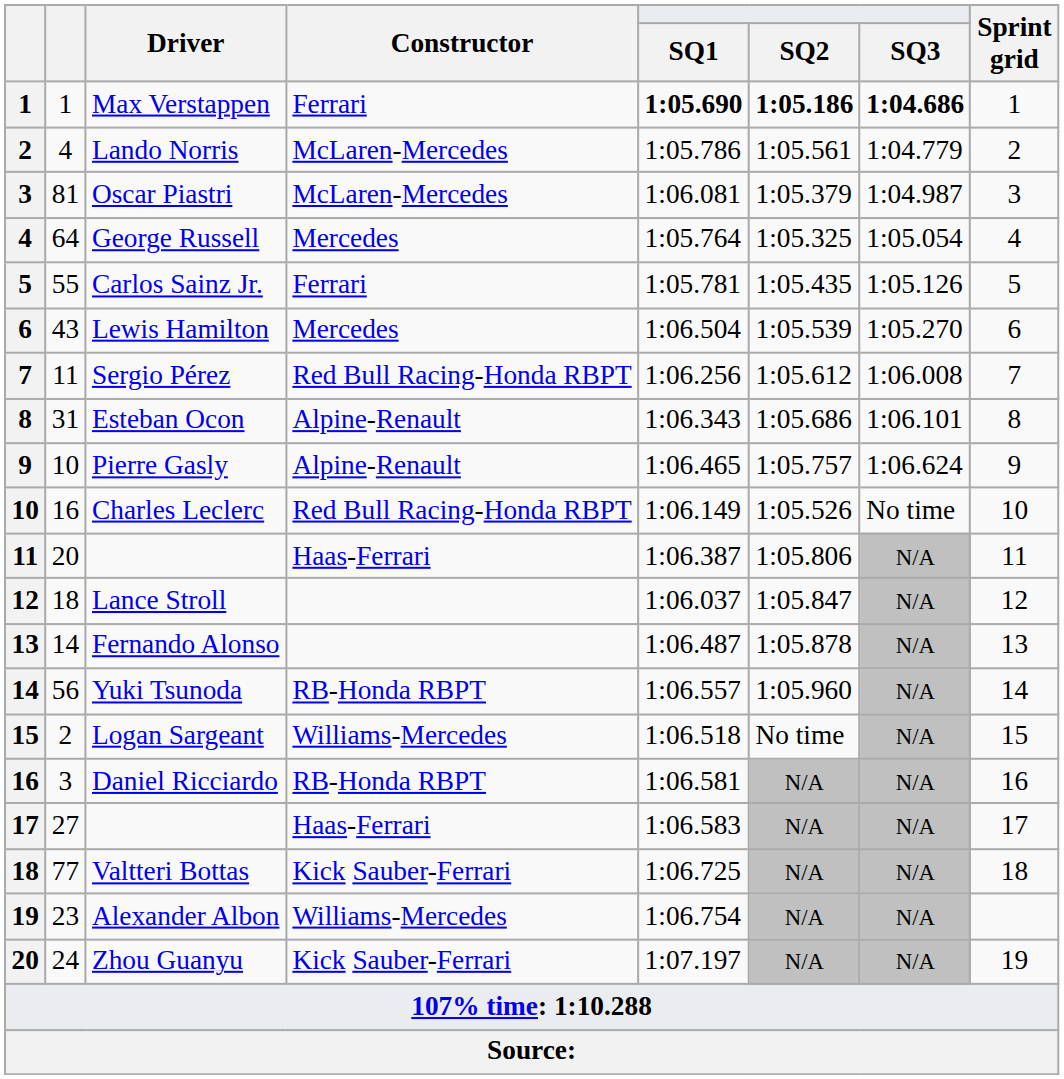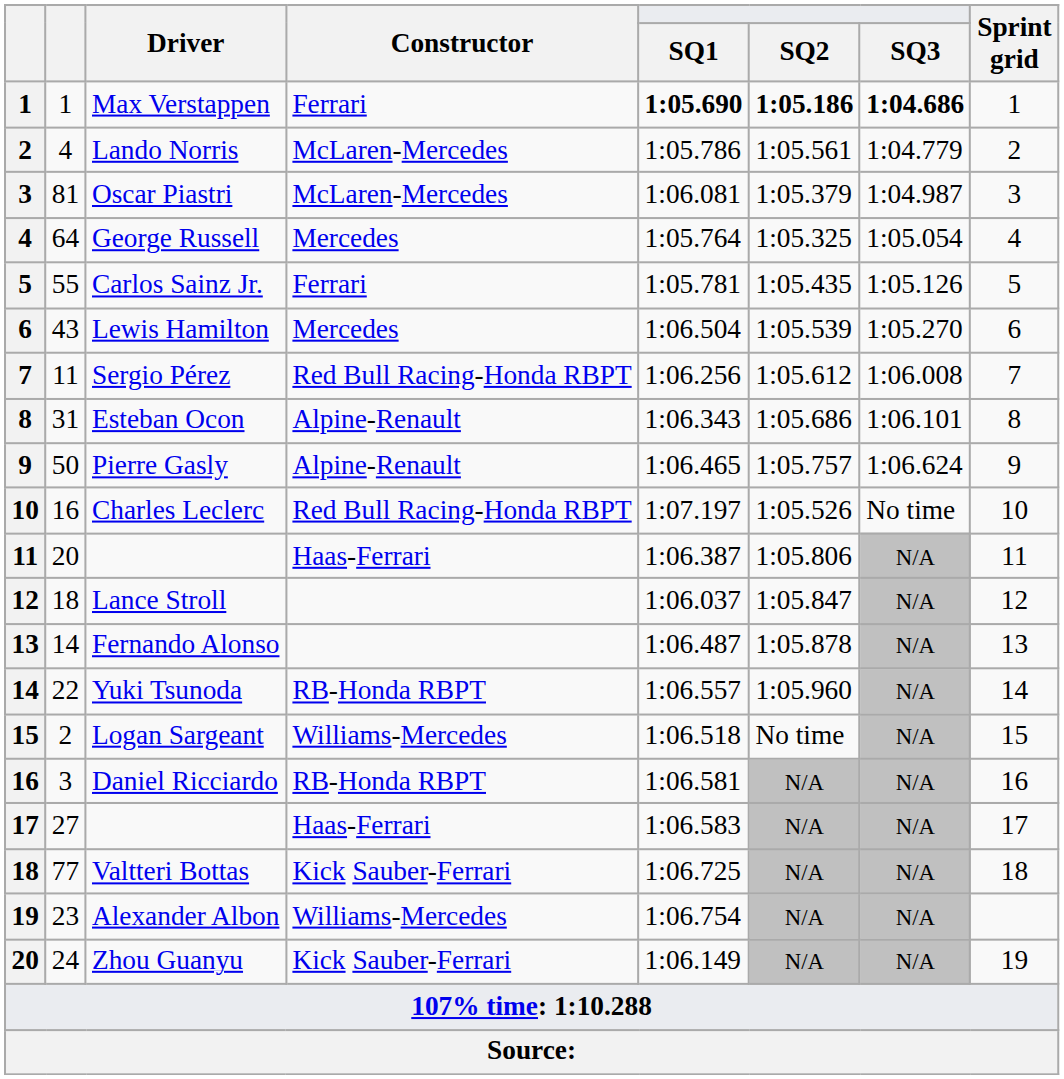 <table class="wikitable sortable" style="font-size: 85%;">
 <tr>
 <th rowspan="2"></th>
 <th rowspan="2"></th>
 <th rowspan="2">Driver</th>
 <th rowspan="2">Constructor</th>
 <th colspan="3" style="background:#eaecf0; text-align:center;"></th>
 <th rowspan="2">Sprint<br>grid</th>
 </tr>
 <tr>
 <th scope="col">SQ1</th>
 <th scope="col">SQ2</th>
 <th scope="col">SQ3</th>
 </tr>
 <tr>
 <th scope="row">1</th>
 <td align="center">1</td>
 <td data-sort-value="ver"> <a href='#'>Max Verstappen</a></td>
 <td><a href='#'>Ferrari</a></td>
 <td><strong>1:05.690</strong></td>
 <td><strong>1:05.186</strong></td>
 <td><strong>1:04.686</strong></td>
 <td align="center">1</td>
 </tr>
 <tr>
 <th scope="row">2</th>
 <td align="center">4</td>
 <td data-sort-value="nor"> <a href='#'>Lando Norris</a></td>
 <td><a href='#'>McLaren</a>-<a href='#'>Mercedes</a></td>
 <td>1:05.786</td>
 <td>1:05.561</td>
 <td>1:04.779</td>
 <td align="center">2</td>
 </tr>
 <tr>
 <th scope="row">3</th>
 <td align="center">81</td>
 <td data-sort-value="pia"> <a href='#'>Oscar Piastri</a></td>
 <td><a href='#'>McLaren</a>-<a href='#'>Mercedes</a></td>
 <td>1:06.081</td>
 <td>1:05.379</td>
 <td>1:04.987</td>
 <td align="center">3</td>
 </tr>
 <tr>
 <th scope="row">4</th>
 <td align="center">64</td>
 <td data-sort-value="rus"> <a href='#'>George Russell</a></td>
 <td><a href='#'>Mercedes</a></td>
 <td>1:05.764</td>
 <td>1:05.325</td>
 <td>1:05.054</td>
 <td align="center">4</td>
 </tr>
 <tr>
 <th scope="row">5</th>
 <td align="center">55</td>
 <td data-sort-value="sai"> <a href='#'>Carlos Sainz Jr.</a></td>
 <td><a href='#'>Ferrari</a></td>
 <td>1:05.781</td>
 <td>1:05.435</td>
 <td>1:05.126</td>
 <td align="center">5</td>
 </tr>
 <tr>
 <th scope="row">6</th>
 <td align="center">43</td>
 <td data-sort-value="ham"> <a href='#'>Lewis Hamilton</a></td>
 <td><a href='#'>Mercedes</a></td>
 <td>1:06.504</td>
 <td>1:05.539</td>
 <td>1:05.270</td>
 <td align="center">6</td>
 </tr>
 <tr>
 <th scope="row">7</th>
 <td align="center">11</td>
 <td data-sort-value="per"> <a href='#'>Sergio Pérez</a></td>
 <td><a href='#'>Red Bull Racing</a>-<a href='#'>Honda RBPT</a></td>
 <td>1:06.256</td>
 <td>1:05.612</td>
 <td>1:06.008</td>
 <td align="center">7</td>
 </tr>
 <tr>
 <th scope="row">8</th>
 <td align="center">31</td>
 <td data-sort-value="oco"> <a href='#'>Esteban Ocon</a></td>
 <td><a href='#'>Alpine</a>-<a href='#'>Renault</a></td>
 <td>1:06.343</td>
 <td>1:05.686</td>
 <td>1:06.101</td>
 <td align="center">8</td>
 </tr>
 <tr>
 <th scope="row">9</th>
-<td align="center">10</td>
+<td align="center">50</td>
 <td data-sort-value="gas"> <a href='#'>Pierre Gasly</a></td>
 <td><a href='#'>Alpine</a>-<a href='#'>Renault</a></td>
 <td>1:06.465</td>
 <td>1:05.757</td>
 <td>1:06.624</td>
 <td align="center">9</td>
 </tr>
 <tr>
 <th scope="row">10</th>
 <td align="center">16</td>
 <td data-sort-value="lec"> <a href='#'>Charles Leclerc</a></td>
 <td><a href='#'>Red Bull Racing</a>-<a href='#'>Honda RBPT</a></td>
-<td>1:06.149</td>
+<td>1:07.197</td>
 <td>1:05.526</td>
 <td data-sort-value="2:00">No time</td>
 <td align="center">10</td>
 </tr>
 <tr>
 <th scope="row">11</th>
 <td align="center">20</td>
 <td data-sort-value="mAG"></td>
 <td><a href='#'>Haas</a>-<a href='#'>Ferrari</a></td>
 <td>1:06.387</td>
 <td>1:05.806</td>
 <td data-sort-value="11" align="center" style="background: silver"><small>N/A</small></td>
 <td align="center">11</td>
 </tr>
 <tr>
 <th scope="row">12</th>
 <td align="center">18</td>
 <td data-sort-value="str"> <a href='#'>Lance Stroll</a></td>
 <td></td>
 <td>1:06.037</td>
 <td>1:05.847</td>
 <td data-sort-value="12" align="center" style="background: silver"><small>N/A</small></td>
 <td align="center">12</td>
 </tr>
 <tr>
 <th scope="row">13</th>
 <td align="center">14</td>
 <td data-sort-value="alo"> <a href='#'>Fernando Alonso</a></td>
 <td></td>
 <td>1:06.487</td>
 <td>1:05.878</td>
 <td data-sort-value="13" align="center" style="background: silver"><small>N/A</small></td>
 <td align="center">13</td>
 </tr>
 <tr>
 <th scope="row">14</th>
-<td align="center">56</td>
+<td align="center">22</td>
 <td data-sort-value="tsu"> <a href='#'>Yuki Tsunoda</a></td>
 <td><a href='#'>RB</a>-<a href='#'>Honda RBPT</a></td>
 <td>1:06.557</td>
 <td>1:05.960</td>
 <td data-sort-value="14" align="center" style="background: silver"><small>N/A</small></td>
 <td align="center">14</td>
 </tr>
 <tr>
 <th scope="row">15</th>
 <td align="center">2</td>
 <td data-sort-value="sar"> <a href='#'>Logan Sargeant</a></td>
 <td><a href='#'>Williams</a>-<a href='#'>Mercedes</a></td>
 <td>1:06.518</td>
 <td data-sort-value="2:00">No time</td>
 <td data-sort-value="15" align="center" style="background: silver"><small>N/A</small></td>
 <td align="center">15</td>
 </tr>
 <tr>
 <th scope="row">16</th>
 <td align="center">3</td>
 <td data-sort-value="ric"> <a href='#'>Daniel Ricciardo</a></td>
 <td><a href='#'>RB</a>-<a href='#'>Honda RBPT</a></td>
 <td>1:06.581</td>
 <td data-sort-value="16" align="center" style="background: silver"><small>N/A</small></td>
 <td data-sort-value="16" align="center" style="background: silver"><small>N/A</small></td>
 <td align="center">16</td>
 </tr>
 <tr>
 <th scope="row">17</th>
 <td align="center">27</td>
 <td data-sort-value="hul"></td>
 <td><a href='#'>Haas</a>-<a href='#'>Ferrari</a></td>
 <td>1:06.583</td>
 <td data-sort-value="17" align="center" style="background: silver"><small>N/A</small></td>
 <td data-sort-value="17" align="center" style="background: silver"><small>N/A</small></td>
 <td align="center">17</td>
 </tr>
 <tr>
 <th scope="row">18</th>
 <td align="center">77</td>
 <td data-sort-value="bot"> <a href='#'>Valtteri Bottas</a></td>
 <td><a href='#'>Kick</a> <a href='#'>Sauber</a>-<a href='#'>Ferrari</a></td>
 <td>1:06.725</td>
 <td data-sort-value="18" align="center" style="background: silver"><small>N/A</small></td>
 <td data-sort-value="18" align="center" style="background: silver"><small>N/A</small></td>
 <td align="center">18</td>
 </tr>
 <tr>
 <th scope="row">19</th>
 <td align="center">23</td>
 <td data-sort-value="alb"> <a href='#'>Alexander Albon</a></td>
 <td><a href='#'>Williams</a>-<a href='#'>Mercedes</a></td>
 <td>1:06.754</td>
 <td data-sort-value="19" align="center" style="background: silver"><small>N/A</small></td>
 <td data-sort-value="19" align="center" style="background: silver"><small>N/A</small></td>
 <td data-sort-value="20" align="center"></td>
 </tr>
 <tr>
 <th scope="row">20</th>
 <td align="center">24</td>
 <td data-sort-value="zho"> <a href='#'>Zhou Guanyu</a></td>
 <td><a href='#'>Kick</a> <a href='#'>Sauber</a>-<a href='#'>Ferrari</a></td>
-<td>1:07.197</td>
+<td>1:06.149</td>
 <td data-sort-value="20" align="center" style="background: silver"><small>N/A</small></td>
 <td data-sort-value="20" align="center" style="background: silver"><small>N/A</small></td>
 <td align="center">19</td>
 </tr>
 <tr class="sortbottom">
 <td colspan="8" style="background-color:#eaecf0;text-align:center"><strong><a href='#'>107% time</a>: 1:10.288</strong></td>
 </tr>
 <tr class="sortbottom">
 <th colspan="8">Source:</th>
 </tr>
 </table>
